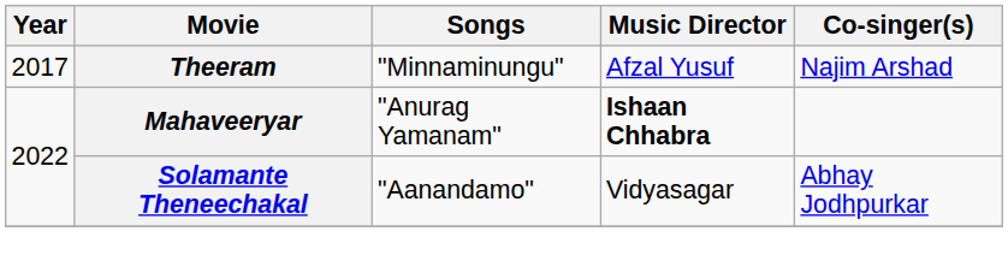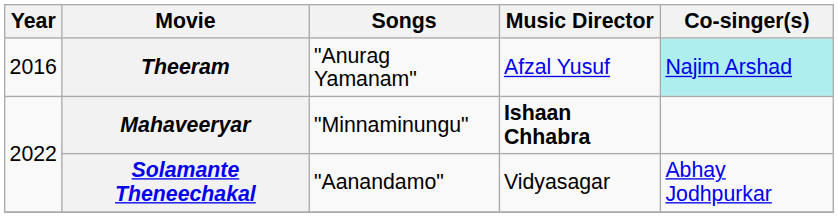 <table class="wikitable sortable" style="width:100%;">
 <tr>
 <th>Year</th>
 <th>Movie</th>
 <th>Songs</th>
 <th>Music Director</th>
 <th>Co-singer(s)</th>
 </tr>
 <tr>
-<td>2017</td>
+<td>2016</td>
 <th><em>Theeram</em></th>
-<td>"Minnaminungu"</td>
+<td>"Anurag Yamanam"</td>
 <td><a href='#'>Afzal Yusuf</a></td>
-<td><a href='#'>Najim Arshad</a></td>
+<td style="background: paleturquoise;"><a href='#'>Najim Arshad</a></td>
 </tr>
 <tr>
 <td rowspan=2>2022</td>
 <th><em>Mahaveeryar</em></th>
-<td>"Anurag Yamanam"</td>
+<td>"Minnaminungu"</td>
 <td><strong>Ishaan Chhabra</strong></td>
 <td></td>
 </tr>
 <tr>
 <th><em><a href='#'>Solamante Theneechakal</a></em></th>
 <td>"Aanandamo"</td>
 <td>Vidyasagar</td>
 <td><a href='#'>Abhay Jodhpurkar</a></td>
 </tr>
 <tr>
 </tr>
 </table>
